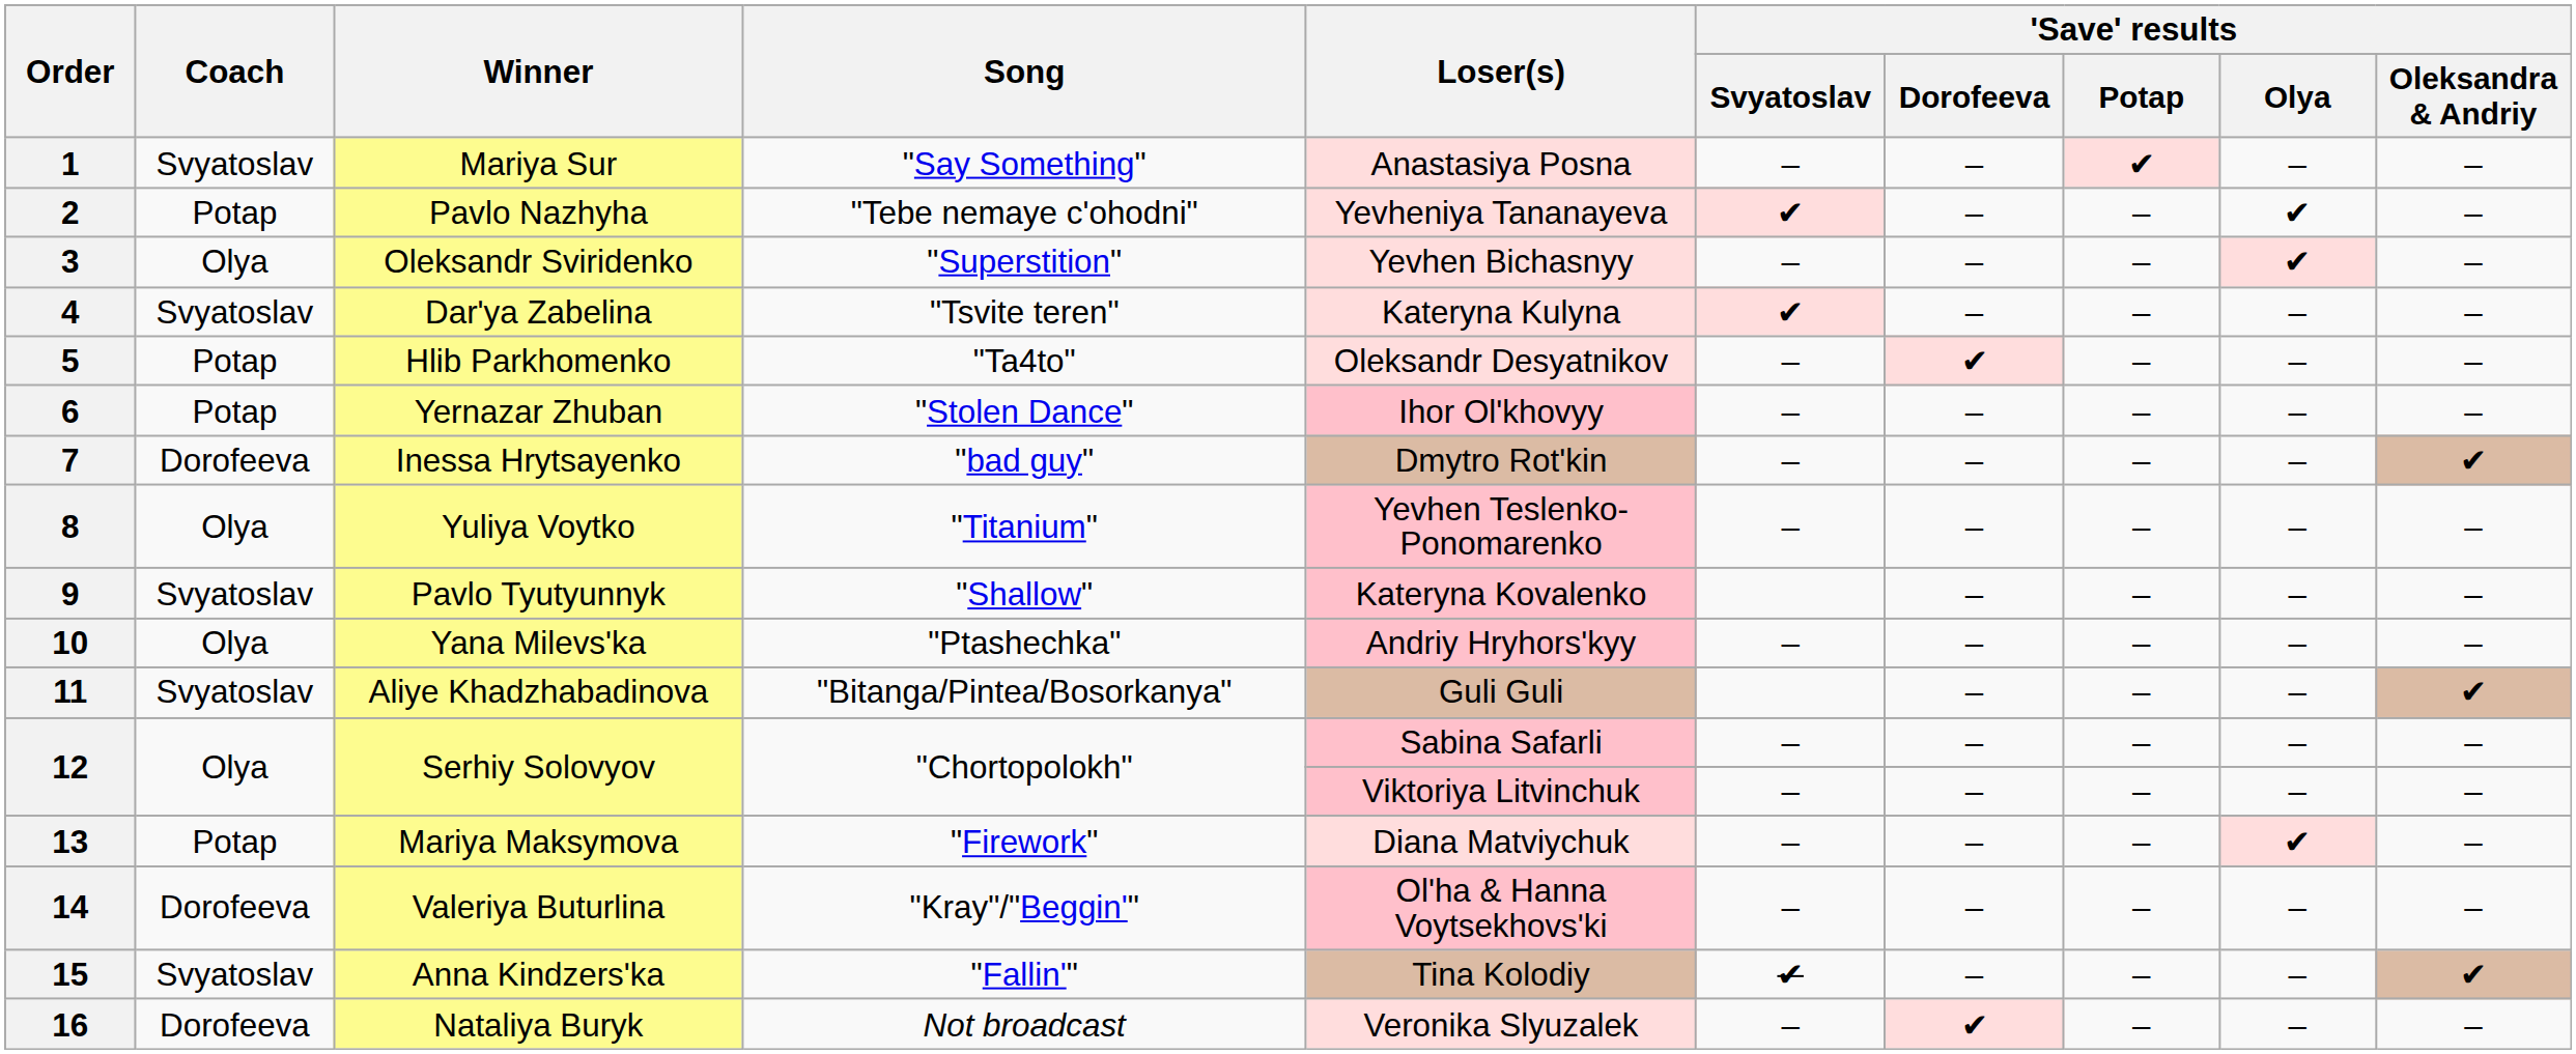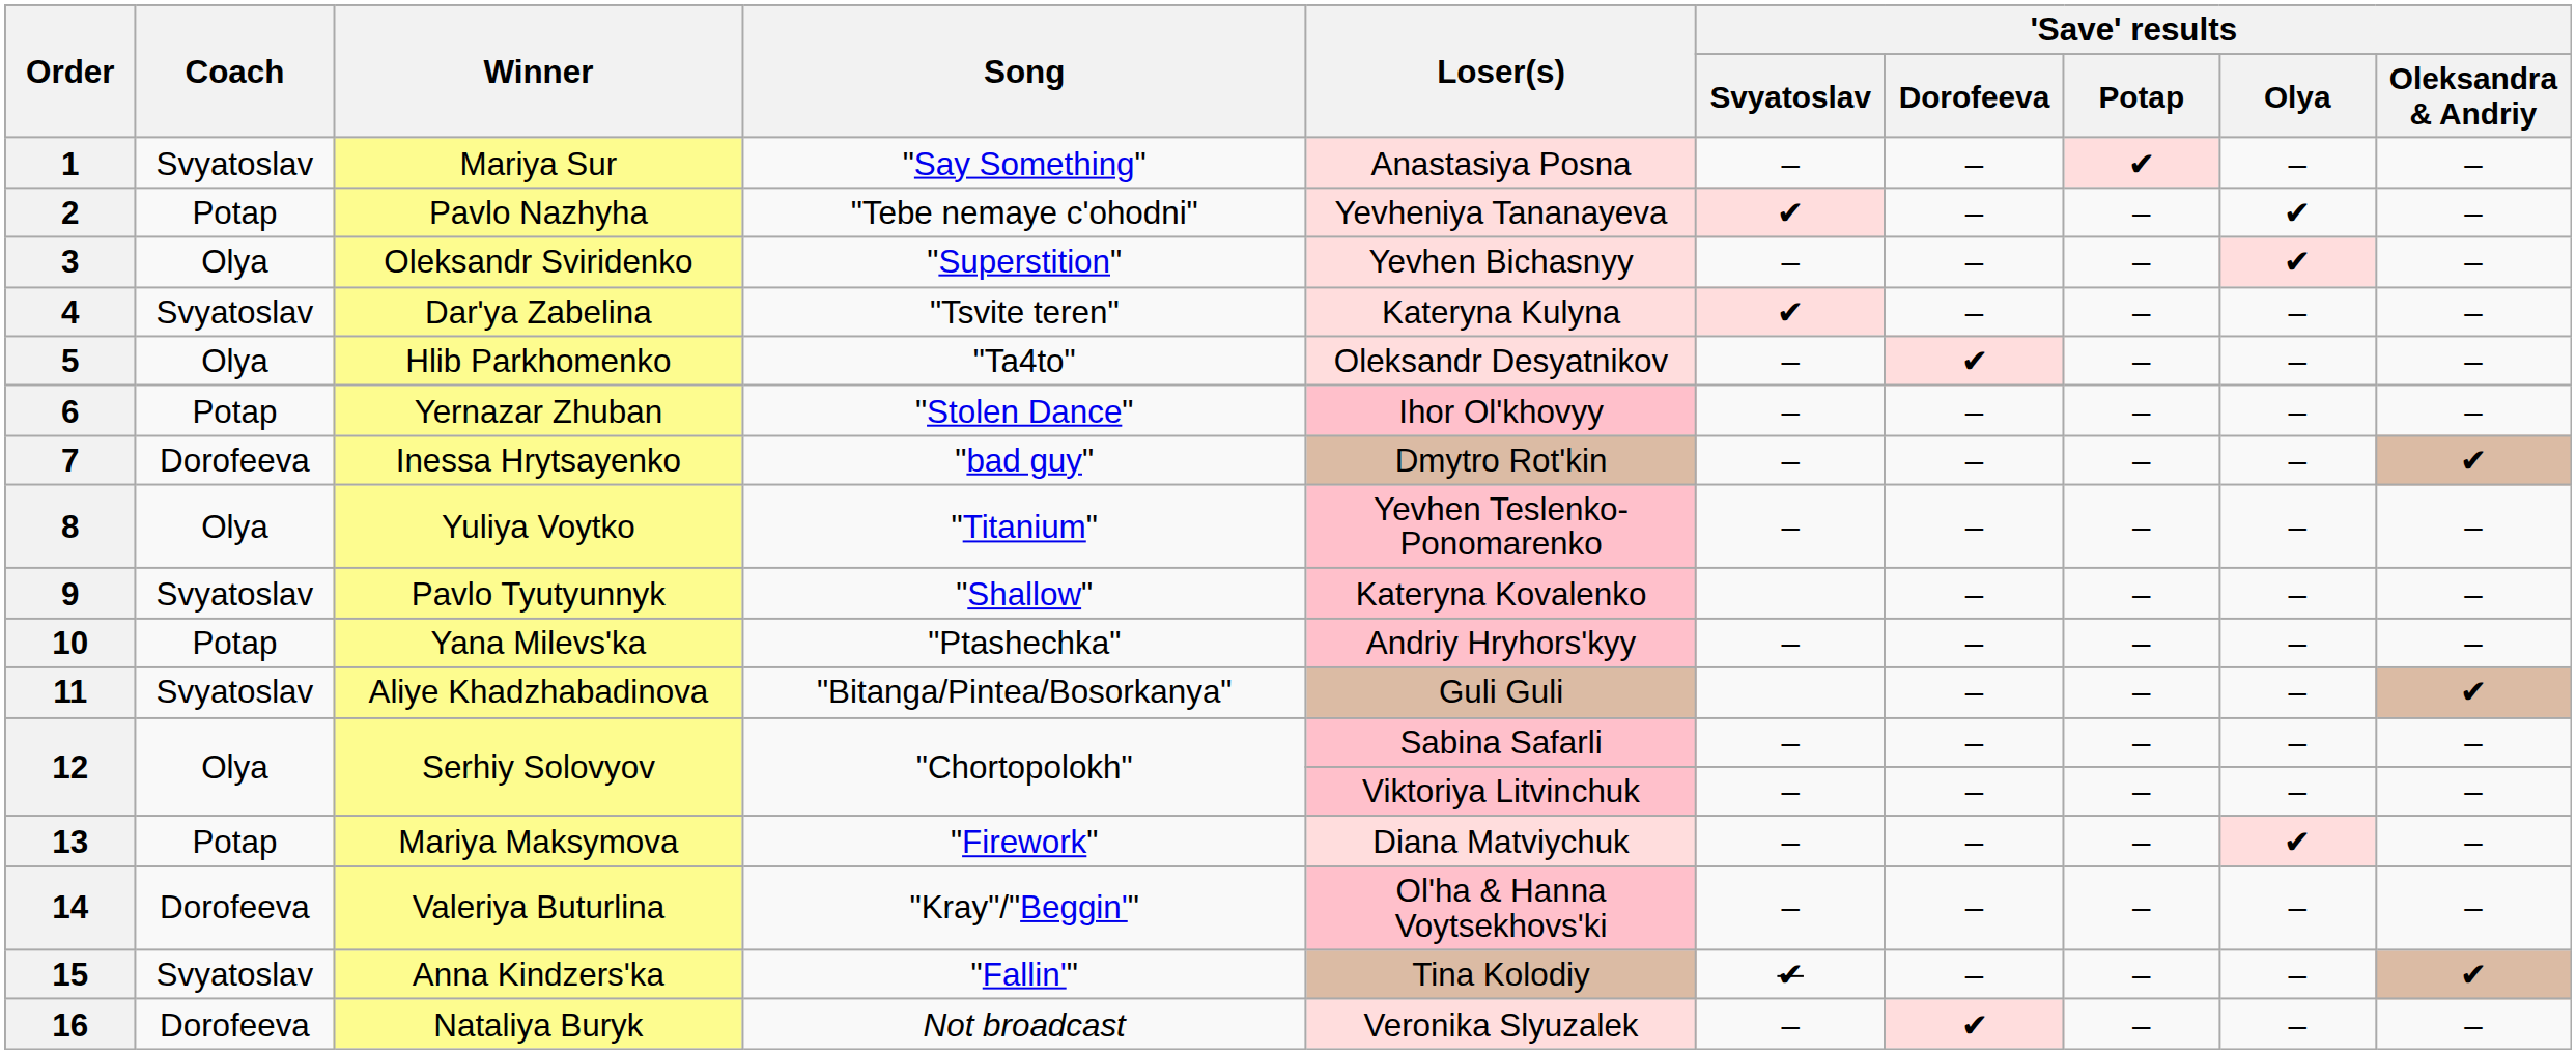 <table class="wikitable" style="text-align:center; line-height:17px; width:100%">
 <tr>
 <th rowspan="2" width="02%">Order</th>
 <th rowspan="2" width="02%">Coach</th>
 <th rowspan="2" width="10%">Winner</th>
 <th rowspan="2" width="10%">Song</th>
 <th rowspan="2" width="10%">Loser(s)</th>
 <th colspan="5" width="00%">'Save' results</th>
 </tr>
 <tr>
 <th style="width:01%; font-size:95%">Svyatoslav</th>
 <th style="width:01%; font-size:95%">Dorofeeva</th>
 <th style="width:04%; font-size:95%">Potap</th>
 <th style="width:04%; font-size:95%">Olya</th>
 <th style="width:01%; font-size:95%">Oleksandra<br>& Andriy</th>
 </tr>
 <tr>
 <th>1</th>
 <td>Svyatoslav</td>
 <td style="background:#fdfc8f">Mariya Sur</td>
 <td>"<a href='#'>Say Something</a>"</td>
 <td style="background:#ffdddd">Anastasiya Posna</td>
 <td>–</td>
 <td>–</td>
 <td style="background:#ffdddd">✔</td>
 <td>–</td>
 <td>–</td>
 </tr>
 <tr>
 <th>2</th>
 <td>Potap</td>
 <td style="background:#fdfc8f">Pavlo Nazhyha</td>
 <td>"Tebe nemaye cʹohodni"</td>
 <td style="background:#ffdddd">Yevheniya Tananayeva</td>
 <td style="background:#ffdddd">✔</td>
 <td>–</td>
 <td>–</td>
 <td>✔</td>
 <td>–</td>
 </tr>
 <tr>
 <th>3</th>
 <td>Olya</td>
 <td style="background:#fdfc8f">Oleksandr Sviridenko</td>
 <td>"<a href='#'>Superstition</a>"</td>
 <td style="background:#ffdddd">Yevhen Bichasnyy</td>
 <td>–</td>
 <td>–</td>
 <td>–</td>
 <td style="background:#ffdddd">✔</td>
 <td>–</td>
 </tr>
 <tr>
 <th>4</th>
 <td>Svyatoslav</td>
 <td style="background:#fdfc8f">Darʹya Zabelina</td>
 <td>"Tsvite teren"</td>
 <td style="background:#ffdddd">Kateryna Kulyna</td>
 <td style="background:#ffdddd">✔</td>
 <td>–</td>
 <td>–</td>
 <td>–</td>
 <td>–</td>
 </tr>
 <tr>
 <th>5</th>
-<td>Potap</td>
+<td>Olya</td>
 <td style="background:#fdfc8f">Hlib Parkhomenko</td>
 <td>"Ta4to"</td>
 <td style="background:#ffdddd">Oleksandr Desyatnikov</td>
 <td>–</td>
 <td style="background:#ffdddd">✔</td>
 <td>–</td>
 <td>–</td>
 <td>–</td>
 </tr>
 <tr>
 <th>6</th>
 <td>Potap</td>
 <td style="background:#fdfc8f">Yernazar Zhuban</td>
 <td>"<a href='#'>Stolen Dance</a>"</td>
 <td style="background: pink">Ihor Olʹkhovyy</td>
 <td>–</td>
 <td>–</td>
 <td>–</td>
 <td>–</td>
 <td>–</td>
 </tr>
 <tr>
 <th>7</th>
 <td>Dorofeeva</td>
 <td style="background:#fdfc8f">Inessa Hrytsayenko</td>
 <td>"<a href='#'>bad guy</a>"</td>
 <td style="background:#dbbba4">Dmytro Rotʹkin</td>
 <td>–</td>
 <td>–</td>
 <td>–</td>
 <td>–</td>
 <td style="background:#dbbba4">✔</td>
 </tr>
 <tr>
 <th>8</th>
 <td>Olya</td>
 <td style="background:#fdfc8f">Yuliya Voytko</td>
 <td>"<a href='#'>Titanium</a>"</td>
 <td style="background: pink">Yevhen Teslenko-Ponomarenko</td>
 <td>–</td>
 <td>–</td>
 <td>–</td>
 <td>–</td>
 <td>–</td>
 </tr>
 <tr>
 <th>9</th>
 <td>Svyatoslav</td>
 <td style="background:#fdfc8f">Pavlo Tyutyunnyk</td>
 <td>"<a href='#'>Shallow</a>"</td>
 <td style="background: pink">Kateryna Kovalenko</td>
 <td></td>
 <td>–</td>
 <td>–</td>
 <td>–</td>
 <td>–</td>
 </tr>
 <tr>
 <th>10</th>
-<td>Olya</td>
+<td>Potap</td>
 <td style="background:#fdfc8f">Yana Milevsʹka</td>
 <td>"Ptashechka"</td>
 <td style="background: pink">Andriy Hryhorsʹkyy</td>
 <td>–</td>
 <td>–</td>
 <td>–</td>
 <td>–</td>
 <td>–</td>
 </tr>
 <tr>
 <th>11</th>
 <td>Svyatoslav</td>
 <td style="background:#fdfc8f">Aliye Khadzhabadinova</td>
 <td>"Bitanga/Pintea/Bosorkanya"</td>
 <td style="background:#dbbba4">Guli Guli</td>
 <td></td>
 <td>–</td>
 <td>–</td>
 <td>–</td>
 <td style="background:#dbbba4">✔</td>
 </tr>
 <tr>
 <th rowspan="2">12</th>
 <td rowspan="2">Olya</td>
 <td rowspan="2" style="background:#fdfc8f">Serhiy Solovyov</td>
 <td rowspan="2">"Chortopolokh"</td>
 <td style="background: pink">Sabina Safarli</td>
 <td>–</td>
 <td>–</td>
 <td>–</td>
 <td>–</td>
 <td>–</td>
 </tr>
 <tr>
 <td style="background: pink">Viktoriya Litvinchuk</td>
 <td>–</td>
 <td>–</td>
 <td>–</td>
 <td>–</td>
 <td>–</td>
 </tr>
 <tr>
 <th>13</th>
 <td>Potap</td>
 <td style="background:#fdfc8f">Mariya Maksymova</td>
 <td>"<a href='#'>Firework</a>"</td>
 <td style="background:#ffdddd">Diana Matviychuk</td>
 <td>–</td>
 <td>–</td>
 <td>–</td>
 <td style="background:#ffdddd">✔</td>
 <td>–</td>
 </tr>
 <tr>
 <th>14</th>
 <td>Dorofeeva</td>
 <td style="background:#fdfc8f">Valeriya Buturlina</td>
 <td>"Kray"/"<a href='#'>Beggin'</a>"</td>
 <td style="background: pink">Olʹha & Hanna Voytsekhovsʹki</td>
 <td>–</td>
 <td>–</td>
 <td>–</td>
 <td>–</td>
 <td>–</td>
 </tr>
 <tr>
 <th>15</th>
 <td>Svyatoslav</td>
 <td style="background:#fdfc8f">Anna Kindzersʹka</td>
 <td>"<a href='#'>Fallin'</a>"</td>
 <td style="background:#dbbba4">Tina Kolodiy</td>
 <td><s>✔</s></td>
 <td>–</td>
 <td>–</td>
 <td>–</td>
 <td style="background:#dbbba4">✔</td>
 </tr>
 <tr>
 <th>16</th>
 <td>Dorofeeva</td>
 <td style="background:#fdfc8f">Nataliya Buryk</td>
 <td><em>Not broadcast</em></td>
 <td style="background:#ffdddd">Veronika Slyuzalek</td>
 <td>–</td>
 <td style="background:#ffdddd">✔</td>
 <td>–</td>
 <td>–</td>
 <td>–</td>
 </tr>
 </table>
